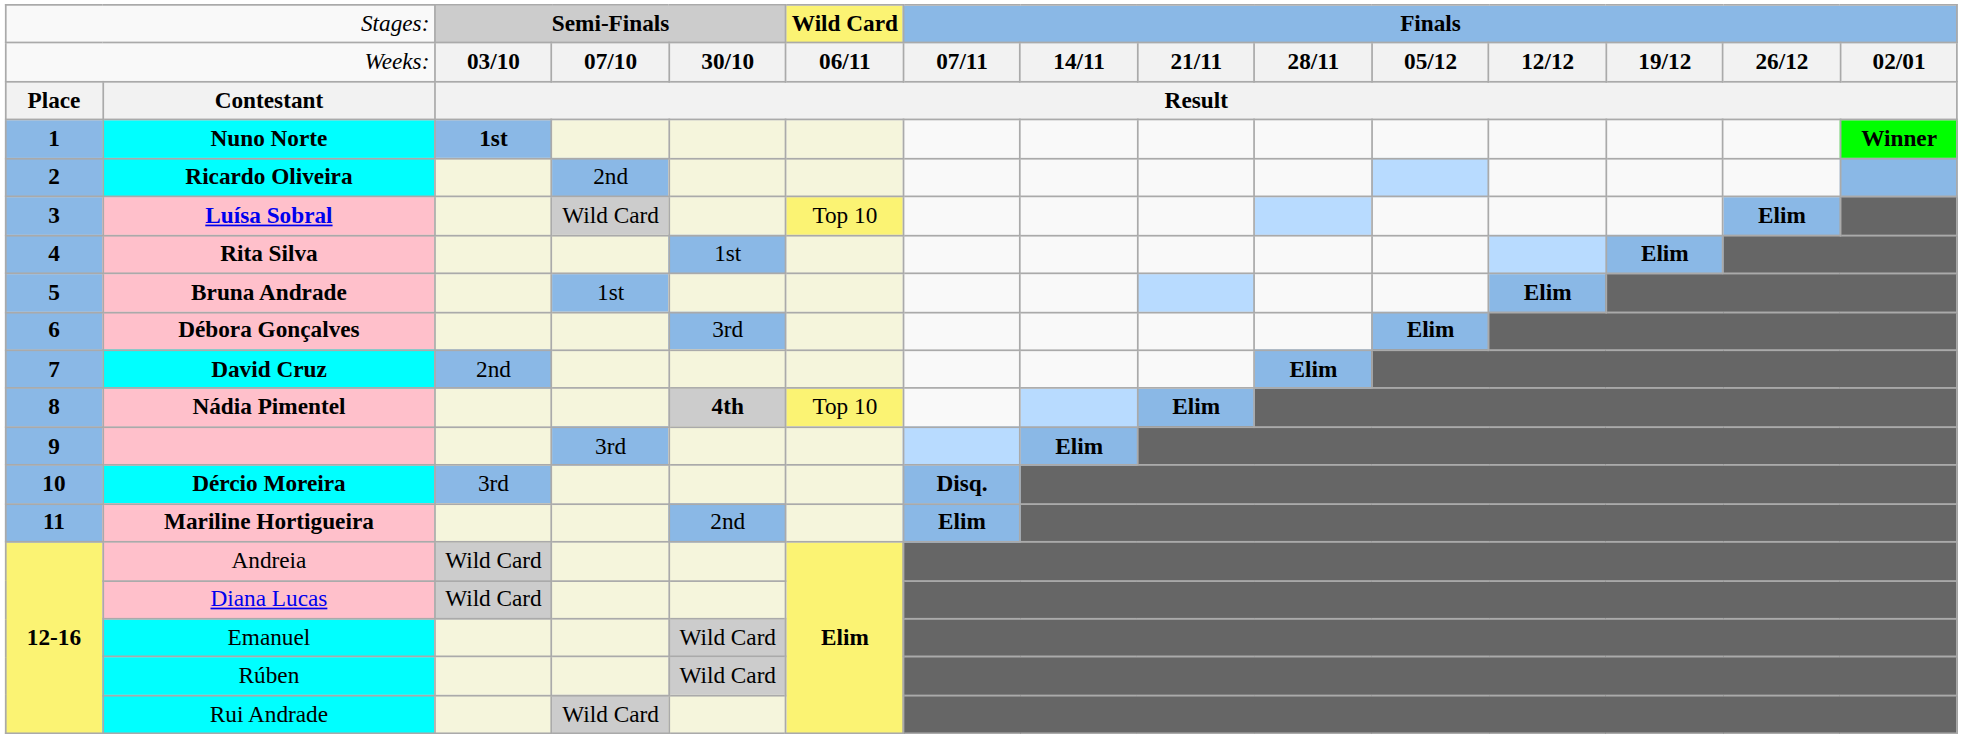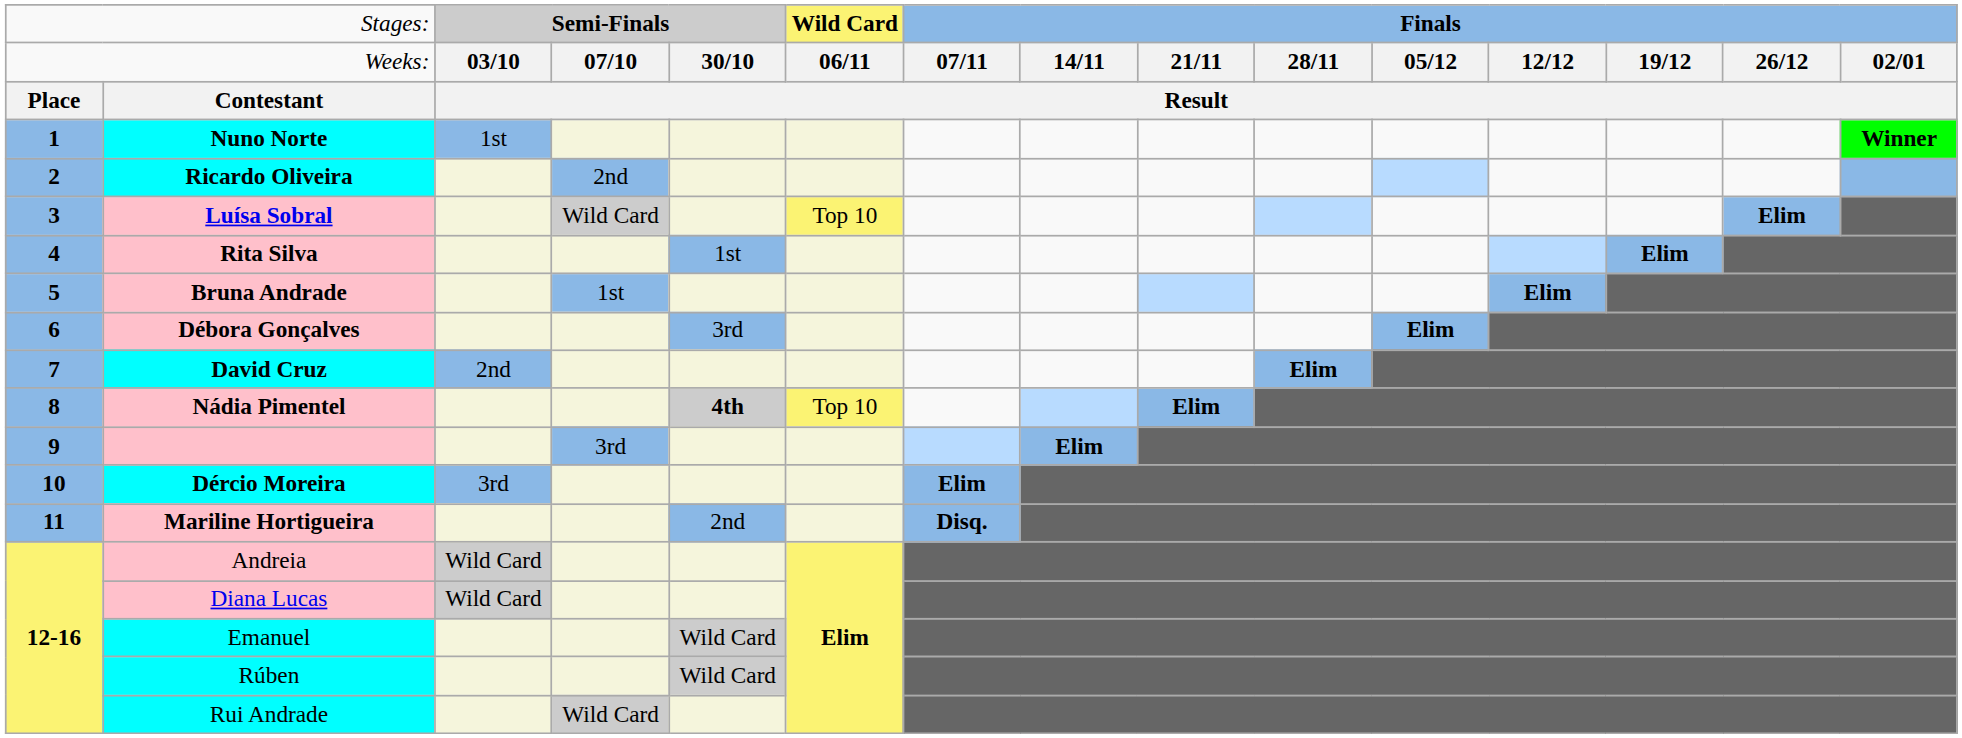 <table class="wikitable" style="margin:1em auto; text-align:center; font-size:85%">
 <tr>
 <td colspan="2" align="right"><em>Stages:</em></td>
 <td colspan="3" bgcolor="CCCCCC" align="Center"><strong>Semi-Finals</strong></td>
 <td colspan="1" bgcolor="#FBF373" align="center"><strong>Wild Card</strong></td>
 <td colspan="9" bgcolor="#8ab8e6" align="Center"><strong>Finals</strong></td>
 </tr>
 <tr>
 <td colspan="2" align="right"><em>Weeks:</em></td>
 <th style="width:6%">03/10</th>
 <th style="width:6%">07/10</th>
 <th style="width:6%">30/10</th>
 <th style="width:6%">06/11</th>
 <th style="width:6%">07/11</th>
 <th style="width:6%">14/11</th>
 <th style="width:6%">21/11</th>
 <th style="width:6%">28/11</th>
 <th style="width:6%">05/12</th>
 <th style="width:6%">12/12</th>
 <th style="width:6%">19/12</th>
 <th style="width:6%">26/12</th>
 <th style="width:6%">02/01</th>
 </tr>
 <tr>
 <th>Place</th>
 <th>Contestant</th>
 <th colspan="14" align="center">Result</th>
 </tr>
 <tr>
 <td style="background:#8ab8e6;"><strong>1</strong></td>
 <td bgcolor="cyan"><strong>Nuno Norte</strong></td>
-<td style="background:#8ab8e6;"><strong>1st</strong></td>
+<td style="background:#8ab8e6;">1st</td>
 <td bgcolor="F5F5DC"></td>
 <td bgcolor="F5F5DC"></td>
 <td bgcolor="F5F5DC"></td>
 <td></td>
 <td></td>
 <td></td>
 <td></td>
 <td></td>
 <td></td>
 <td></td>
 <td></td>
 <td style="background: Lime"><strong>Winner</strong></td>
 </tr>
 <tr>
 <td style="background:#8ab8e6;"><strong>2</strong></td>
 <td bgcolor="cyan"><strong>Ricardo Oliveira</strong></td>
 <td bgcolor="F5F5DC"></td>
 <td style="background:#8ab8e6;">2nd</td>
 <td bgcolor="F5F5DC"></td>
 <td bgcolor="F5F5DC"></td>
 <td></td>
 <td></td>
 <td></td>
 <td></td>
 <td style="background:#b8dbff;"></td>
 <td></td>
 <td></td>
 <td></td>
 <td style="background:#8ab8e6;"><strong></strong></td>
 </tr>
 <tr>
 <td style="background:#8ab8e6;"><strong>3</strong></td>
 <td bgcolor="pink"><strong><a href='#'>Luísa Sobral</a></strong></td>
 <td bgcolor="F5F5DC"></td>
 <td bgcolor="#CCCCCC" align="center">Wild Card</td>
 <td bgcolor="F5F5DC"></td>
 <td bgcolor="#FBF373" align="center">Top 10</td>
 <td></td>
 <td></td>
 <td></td>
 <td style="background:#b8dbff;"></td>
 <td></td>
 <td></td>
 <td></td>
 <td style="background:#8ab8e6;"><strong>Elim</strong></td>
 <td bgcolor="666666"></td>
 </tr>
 <tr>
 <td style="background:#8ab8e6;"><strong>4</strong></td>
 <td bgcolor="pink"><strong>Rita Silva</strong></td>
 <td bgcolor="F5F5DC"></td>
 <td bgcolor="F5F5DC"></td>
 <td style="background:#8ab8e6;">1st</td>
 <td bgcolor="F5F5DC"></td>
 <td></td>
 <td></td>
 <td></td>
 <td></td>
 <td></td>
 <td style="background:#b8dbff;"></td>
 <td style="background:#8ab8e6;"><strong>Elim</strong></td>
 <td colspan="2" bgcolor="666666"></td>
 </tr>
 <tr>
 <td style="background:#8ab8e6;"><strong>5</strong></td>
 <td bgcolor="pink"><strong>Bruna Andrade</strong></td>
 <td bgcolor="F5F5DC"></td>
 <td style="background:#8ab8e6;">1st</td>
 <td bgcolor="F5F5DC"></td>
 <td bgcolor="F5F5DC"></td>
 <td></td>
 <td></td>
 <td style="background:#b8dbff;"></td>
 <td></td>
 <td></td>
 <td style="background:#8ab8e6;"><strong>Elim</strong></td>
 <td colspan="3" bgcolor="666666"></td>
 </tr>
 <tr>
 <td style="background:#8ab8e6;"><strong>6</strong></td>
 <td bgcolor="Pink"><strong>Débora Gonçalves</strong></td>
 <td bgcolor="F5F5DC"></td>
 <td bgcolor="F5F5DC"></td>
 <td style="background:#8ab8e6;">3rd</td>
 <td bgcolor="F5F5DC"></td>
 <td></td>
 <td></td>
 <td></td>
 <td></td>
 <td style="background:#8ab8e6;"><strong>Elim</strong></td>
 <td colspan="4" bgcolor="666666"></td>
 </tr>
 <tr>
 <td style="background:#8ab8e6;"><strong>7</strong></td>
 <td bgcolor="cyan"><strong>David Cruz</strong></td>
 <td style="background:#8ab8e6;">2nd</td>
 <td bgcolor="F5F5DC"></td>
 <td bgcolor="F5F5DC"></td>
 <td bgcolor="F5F5DC"></td>
 <td></td>
 <td></td>
 <td></td>
 <td style="background:#8ab8e6;"><strong>Elim</strong></td>
 <td colspan="5" bgcolor="666666"></td>
 </tr>
 <tr>
 <td style="background:#8ab8e6;"><strong>8</strong></td>
 <td bgcolor="pink"><strong>Nádia Pimentel</strong></td>
 <td bgcolor="F5F5DC"></td>
 <td bgcolor="F5F5DC"></td>
 <td bgcolor="#CCCCCC" align="center"><strong>4th</strong></td>
 <td bgcolor="#FBF373" align="center">Top 10</td>
 <td></td>
 <td style="background:#b8dbff;"></td>
 <td style="background:#8ab8e6;"><strong>Elim</strong></td>
 <td colspan="7" bgcolor="666666"></td>
 </tr>
 <tr>
 <td style="background:#8ab8e6;"><strong>9</strong></td>
 <td bgcolor="pink"></td>
 <td bgcolor="F5F5DC"></td>
 <td style="background:#8ab8e6;">3rd</td>
 <td bgcolor="F5F5DC"></td>
 <td bgcolor="F5F5DC"></td>
 <td style="background:#b8dbff;"></td>
 <td style="background:#8ab8e6;"><strong>Elim</strong></td>
 <td colspan="8" bgcolor="666666"></td>
 </tr>
 <tr>
 <td style="background:#8ab8e6;"><strong>10</strong></td>
 <td bgcolor="cyan"><strong>Dércio Moreira</strong></td>
 <td style="background:#8ab8e6;">3rd</td>
 <td bgcolor="F5F5DC"></td>
 <td bgcolor="F5F5DC"></td>
 <td bgcolor="F5F5DC"></td>
-<td style="background:#8ab8e6;"><strong>Disq.</strong></td>
+<td style="background:#8ab8e6;"><strong>Elim</strong></td>
 <td colspan="9" bgcolor="666666"></td>
 </tr>
 <tr>
 <td style="background:#8ab8e6;"><strong>11</strong></td>
 <td bgcolor="pink"><strong>Mariline Hortigueira</strong></td>
 <td bgcolor="F5F5DC"></td>
 <td bgcolor="F5F5DC"></td>
 <td style="background:#8ab8e6;">2nd</td>
 <td bgcolor="F5F5DC"></td>
-<td style="background:#8ab8e6;"><strong>Elim</strong></td>
+<td style="background:#8ab8e6;"><strong>Disq.</strong></td>
 <td colspan="9" bgcolor="666666"></td>
 </tr>
 <tr>
 <td style="background:#FBF373;" rowspan=5><strong>12-16</strong></td>
 <td bgcolor="pink">Andreia</td>
 <td bgcolor="#CCCCCC" align="center">Wild Card</td>
 <td bgcolor="F5F5DC"></td>
 <td bgcolor="F5F5DC"></td>
 <td style="background:#FBF373;" rowspan=5><strong>Elim</strong></td>
 <td colspan="9" bgcolor="666666"></td>
 </tr>
 <tr>
 <td bgcolor="pink"><a href='#'>Diana Lucas</a></td>
 <td bgcolor="#CCCCCC" align="center">Wild Card</td>
 <td bgcolor="F5F5DC"></td>
 <td bgcolor="F5F5DC"></td>
 <td colspan="9" bgcolor="666666"></td>
 </tr>
 <tr>
 <td bgcolor="cyan">Emanuel</td>
 <td bgcolor="F5F5DC"></td>
 <td bgcolor="F5F5DC"></td>
 <td bgcolor="#CCCCCC" align="center">Wild Card</td>
 <td colspan="9" bgcolor="666666"></td>
 </tr>
 <tr>
 <td bgcolor="cyan">Rúben</td>
 <td bgcolor="F5F5DC"></td>
 <td bgcolor="F5F5DC"></td>
 <td bgcolor="#CCCCCC" align="center">Wild Card</td>
 <td colspan="9" bgcolor="666666"></td>
 </tr>
 <tr>
 <td bgcolor="cyan">Rui Andrade</td>
 <td bgcolor="F5F5DC"></td>
 <td bgcolor="#CCCCCC" align="center">Wild Card</td>
 <td bgcolor="F5F5DC"></td>
 <td colspan="9" bgcolor="666666"></td>
 </tr>
 </table>
